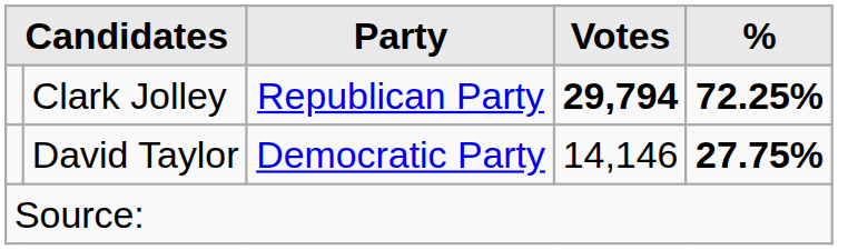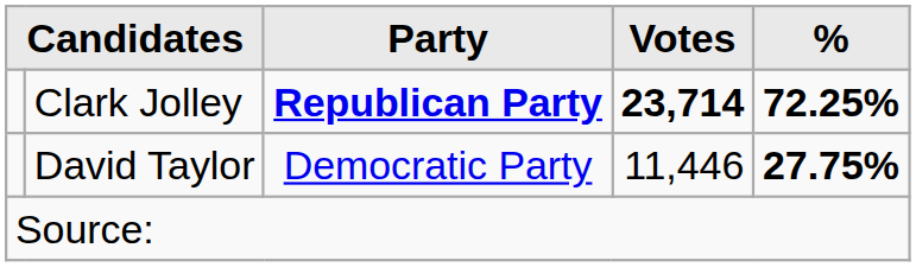 <table class=wikitable style="font-size:95%; text-align:right;">
 <tr>
 <th style="background-color:#E9E9E9" align=center colspan=2>Candidates</th>
 <th style="background-color:#E9E9E9" align=center>Party</th>
 <th style="background-color:#E9E9E9" align=center>Votes</th>
 <th style="background-color:#E9E9E9" align=center>%</th>
 </tr>
 <tr>
 <td></td>
 <td align=left>Clark Jolley</td>
-<td align=center><a href='#'>Republican Party</a></td>
-<td><strong>29,794</strong></td>
+<td align=center><strong><a href='#'>Republican Party</a></strong></td>
+<td><strong>23,714</strong></td>
 <td><strong>72.25%</strong></td>
 </tr>
 <tr>
 <td></td>
 <td align=left>David Taylor</td>
 <td align=center><a href='#'>Democratic Party</a></td>
-<td>14,146</td>
+<td>11,446</td>
 <td><strong>27.75%</strong></td>
 </tr>
 <tr>
 <td align="left" colspan=6>Source:</td>
 </tr>
 </table>
